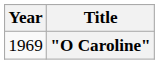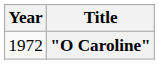 <table class="wikitable plainrowheaders">
 <tr>
 <th scope="col">Year</th>
 <th scope="col">Title</th>
 </tr>
 <tr>
-<td>1969</td>
+<td>1972</td>
 <th scope="row">"O Caroline"</th>
 </tr>
 </table>
